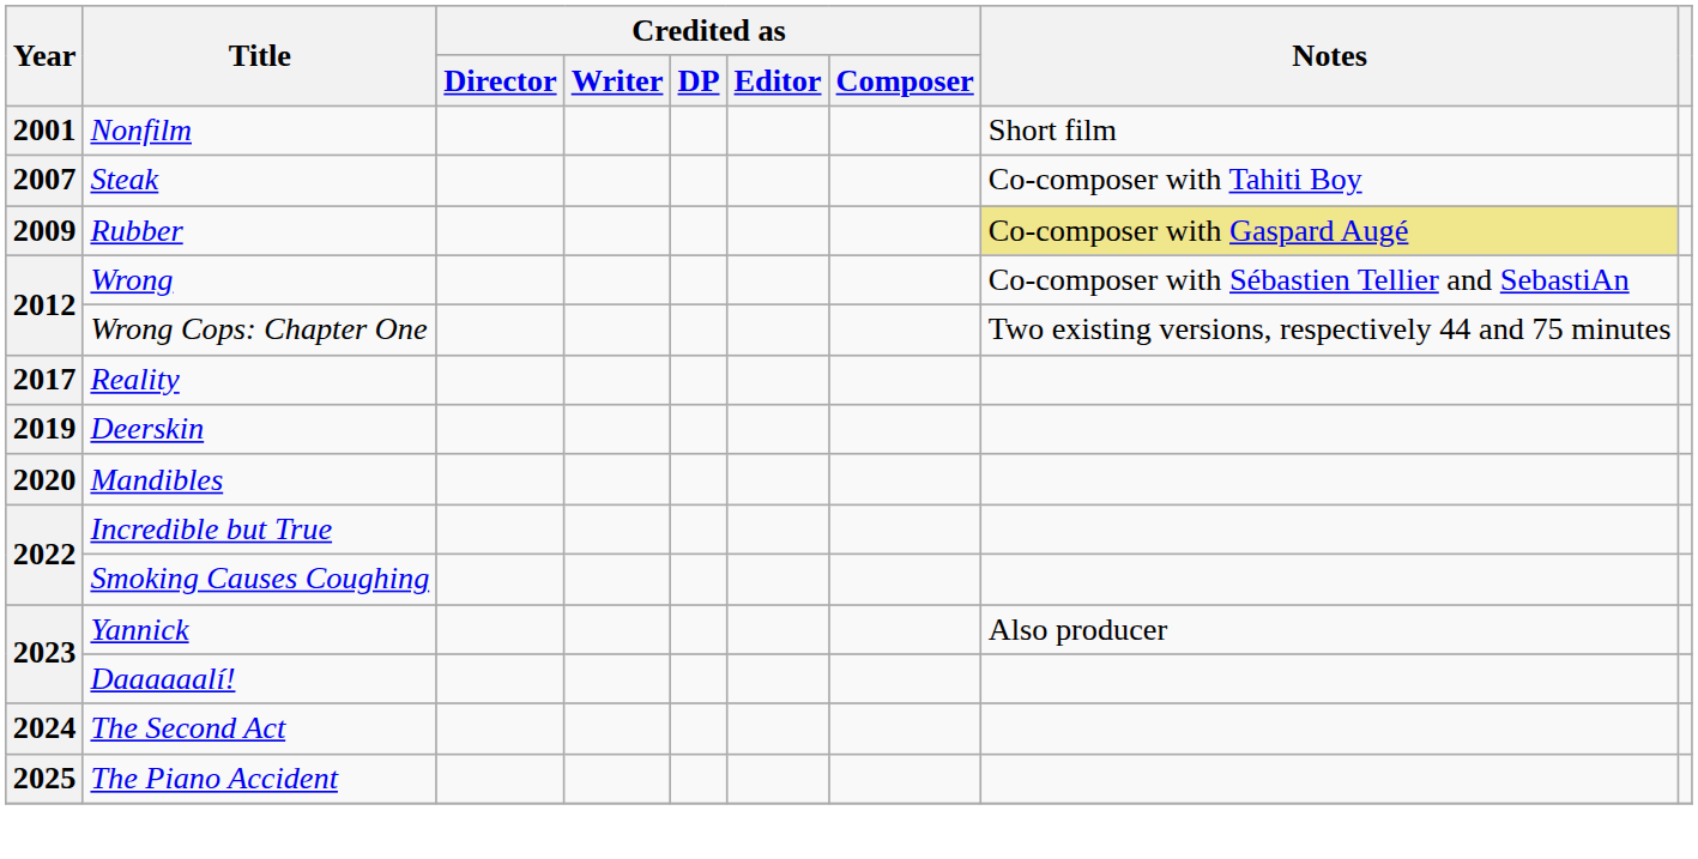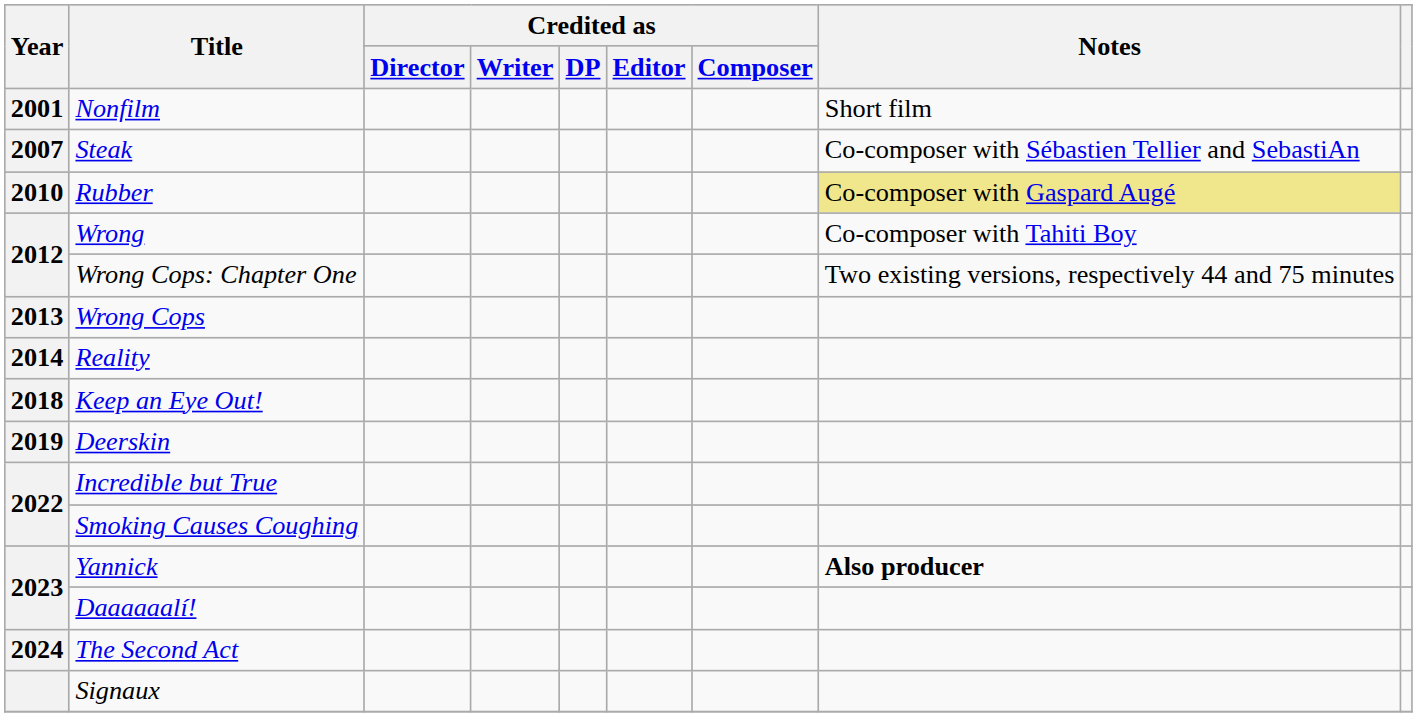 <table class="wikitable sortable plainrowheaders">
 <tr>
 <th rowspan="2" scope="col">Year</th>
 <th rowspan="2" scope="col">Title</th>
 <th colspan="5" scope="col">Credited as</th>
 <th rowspan="2" scope="col">Notes</th>
 <th rowspan="2" scope="col"></th>
 </tr>
 <tr>
 <th scope="col"><a href='#'>Director</a></th>
 <th scope="col"><a href='#'>Writer</a></th>
 <th scope="col"><a href='#'>DP</a></th>
 <th scope="col"><a href='#'>Editor</a></th>
 <th scope="col"><a href='#'>Composer</a></th>
 </tr>
 <tr id="Nonfilm">
 <th scope="row">2001</th>
 <td><em><a href='#'>Nonfilm</a></em></td>
 <td></td>
 <td></td>
 <td></td>
 <td></td>
 <td></td>
 <td>Short film</td>
 <td></td>
 </tr>
 <tr id="Steak">
 <th scope="row">2007</th>
 <td><em><a href='#'>Steak</a></em></td>
 <td></td>
 <td></td>
 <td></td>
 <td></td>
 <td></td>
-<td>Co-composer with <a href='#'>Tahiti Boy</a></td>
+<td>Co-composer with <a href='#'>Sébastien Tellier</a> and <a href='#'>SebastiAn</a></td>
 <td></td>
 </tr>
 <tr>
-<th scope="row">2009</th>
+<th scope="row">2010</th>
 <td><em><a href='#'>Rubber</a></em></td>
 <td></td>
 <td></td>
 <td></td>
 <td></td>
 <td></td>
 <td style="background: khaki;">Co-composer with <a href='#'>Gaspard Augé</a></td>
 <td></td>
 </tr>
 <tr>
 <th scope="row" rowspan="2">2012</th>
 <td><em><a href='#'>Wrong</a></em></td>
 <td></td>
 <td></td>
 <td></td>
 <td></td>
 <td></td>
-<td>Co-composer with <a href='#'>Sébastien Tellier</a> and <a href='#'>SebastiAn</a></td>
+<td>Co-composer with <a href='#'>Tahiti Boy</a></td>
 <td></td>
 </tr>
 <tr>
 <td scope="row"><em>Wrong Cops: Chapter One</em></td>
 <td></td>
 <td></td>
 <td></td>
 <td></td>
 <td></td>
 <td>Two existing versions, respectively 44 and 75 minutes</td>
 <td></td>
 </tr>
 <tr>
-<th scope="row">2017</th>
+<th scope="row">2013</th>
+<td><em><a href='#'>Wrong Cops</a></em></td>
+<td></td>
+<td></td>
+<td></td>
+<td></td>
+<td></td>
+<td></td>
+<td></td>
+</tr>
+<tr>
+<th scope="row">2014</th>
 <td><em><a href='#'>Reality</a></em></td>
+<td></td>
+<td></td>
+<td></td>
+<td></td>
+<td></td>
+<td></td>
+<td></td>
+</tr>
+<tr>
+<th scope="row">2018</th>
+<td><em><a href='#'>Keep an Eye Out!</a></em></td>
 <td></td>
 <td></td>
 <td></td>
 <td></td>
 <td></td>
 <td></td>
 <td></td>
 </tr>
 <tr>
 <th scope="row">2019</th>
 <td><em><a href='#'>Deerskin</a></em></td>
-<td></td>
-<td></td>
-<td></td>
-<td></td>
-<td></td>
-<td></td>
-<td></td>
-</tr>
-<tr>
-<th scope="row">2020</th>
-<td><em><a href='#'>Mandibles</a></em></td>
 <td></td>
 <td></td>
 <td></td>
 <td></td>
 <td></td>
 <td></td>
 <td></td>
 </tr>
 <tr>
 <th scope="row" rowspan="2">2022</th>
 <td><em><a href='#'>Incredible but True</a></em></td>
 <td></td>
 <td></td>
 <td></td>
 <td></td>
 <td></td>
 <td></td>
 <td></td>
 </tr>
 <tr>
 <td scope="row"><em><a href='#'>Smoking Causes Coughing</a></em></td>
 <td></td>
 <td></td>
 <td></td>
 <td></td>
 <td></td>
 <td></td>
 <td></td>
 </tr>
 <tr>
 <th scope="row" rowspan="2">2023</th>
 <td><em><a href='#'>Yannick</a></em></td>
 <td></td>
 <td></td>
 <td></td>
 <td></td>
 <td></td>
-<td>Also producer</td>
+<td><strong>Also producer</strong></td>
 <td></td>
 </tr>
 <tr>
 <td><em><a href='#'>Daaaaaalí!</a></em></td>
 <td></td>
 <td></td>
 <td></td>
 <td></td>
 <td></td>
 <td></td>
 <td></td>
 </tr>
 <tr>
 <th scope="row">2024</th>
 <td><em><a href='#'>The Second Act</a></em></td>
 <td></td>
 <td></td>
 <td></td>
 <td></td>
 <td></td>
 <td></td>
 <td></td>
 </tr>
 <tr>
-<th scope="row">2025</th>
-<td><em><a href='#'>The Piano Accident</a></em></td>
+<th scope="row"></th>
+<td><em>Signaux</em></td>
 <td></td>
 <td></td>
 <td></td>
 <td></td>
 <td></td>
 <td></td>
 <td></td>
 </tr>
 <tr>
 </tr>
 </table>
